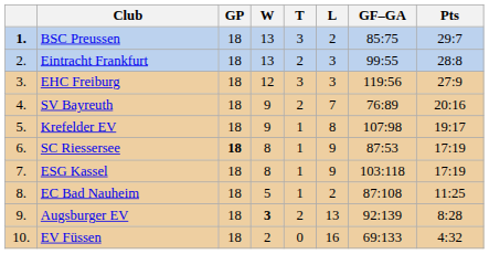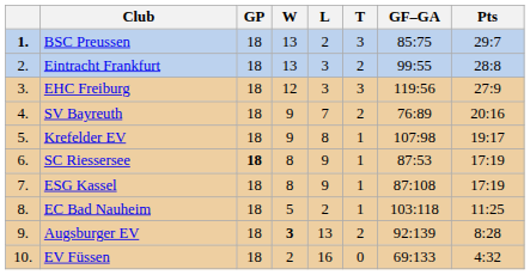 <table class="wikitable">
 <tr>
 <th width="30"></th>
 <th width="200">Club</th>
 <th width="30">GP</th>
 <th width="30">W</th>
+<th width="30">L</th>
 <th width="30">T</th>
-<th width="30">L</th>
 <th width="70">GF–GA</th>
 <th width="70">Pts</th>
 </tr>
 <tr bgcolor="#BCD2EE" align="center">
 <td><strong>1.</strong></td>
 <td align="left"><a href='#'>BSC Preussen</a></td>
 <td>18</td>
 <td>13</td>
+<td>2</td>
 <td>3</td>
-<td>2</td>
 <td>85:75</td>
 <td>29:7</td>
 </tr>
 <tr bgcolor=#BCD2EE align="center">
 <td>2.</td>
 <td align="left"><a href='#'>Eintracht Frankfurt</a></td>
 <td>18</td>
 <td>13</td>
+<td>3</td>
 <td>2</td>
-<td>3</td>
 <td>99:55</td>
 <td>28:8</td>
 </tr>
 <tr bgcolor=#EECFA1 align="center">
 <td>3.</td>
 <td align="left"><a href='#'>EHC Freiburg</a></td>
 <td>18</td>
 <td>12</td>
 <td>3</td>
 <td>3</td>
 <td>119:56</td>
 <td>27:9</td>
 </tr>
 <tr bgcolor=#EECFA1 align="center">
 <td>4.</td>
 <td align="left"><a href='#'>SV Bayreuth</a></td>
 <td>18</td>
 <td>9</td>
+<td>7</td>
 <td>2</td>
-<td>7</td>
 <td>76:89</td>
 <td>20:16</td>
 </tr>
 <tr bgcolor=#EECFA1 align="center">
 <td>5.</td>
 <td align="left"><a href='#'>Krefelder EV</a></td>
 <td>18</td>
 <td>9</td>
+<td>8</td>
 <td>1</td>
-<td>8</td>
 <td>107:98</td>
 <td>19:17</td>
 </tr>
 <tr bgcolor=#EECFA1 align="center">
 <td>6.</td>
 <td align="left"><a href='#'>SC Riessersee</a></td>
 <td><strong>18</strong></td>
 <td>8</td>
+<td>9</td>
 <td>1</td>
-<td>9</td>
 <td>87:53</td>
 <td>17:19</td>
 </tr>
 <tr bgcolor=#EECFA1 align="center">
 <td>7.</td>
 <td align="left"><a href='#'>ESG Kassel</a></td>
 <td>18</td>
 <td>8</td>
+<td>9</td>
 <td>1</td>
-<td>9</td>
-<td>103:118</td>
+<td>87:108</td>
 <td>17:19</td>
 </tr>
 <tr bgcolor=#EECFA1 align="center">
 <td>8.</td>
 <td align="left"><a href='#'>EC Bad Nauheim</a></td>
 <td>18</td>
 <td>5</td>
+<td>2</td>
 <td>1</td>
-<td>2</td>
-<td>87:108</td>
+<td>103:118</td>
 <td>11:25</td>
 </tr>
 <tr bgcolor=#EECFA1 align="center">
 <td>9.</td>
 <td align="left"><a href='#'>Augsburger EV</a></td>
 <td>18</td>
 <td><strong>3</strong></td>
+<td>13</td>
 <td>2</td>
-<td>13</td>
 <td>92:139</td>
 <td>8:28</td>
 </tr>
 <tr bgcolor=#EECFA1 align="center">
 <td>10.</td>
 <td align="left"><a href='#'>EV Füssen</a></td>
 <td>18</td>
 <td>2</td>
+<td>16</td>
 <td>0</td>
-<td>16</td>
 <td>69:133</td>
 <td>4:32</td>
 </tr>
 </table>
